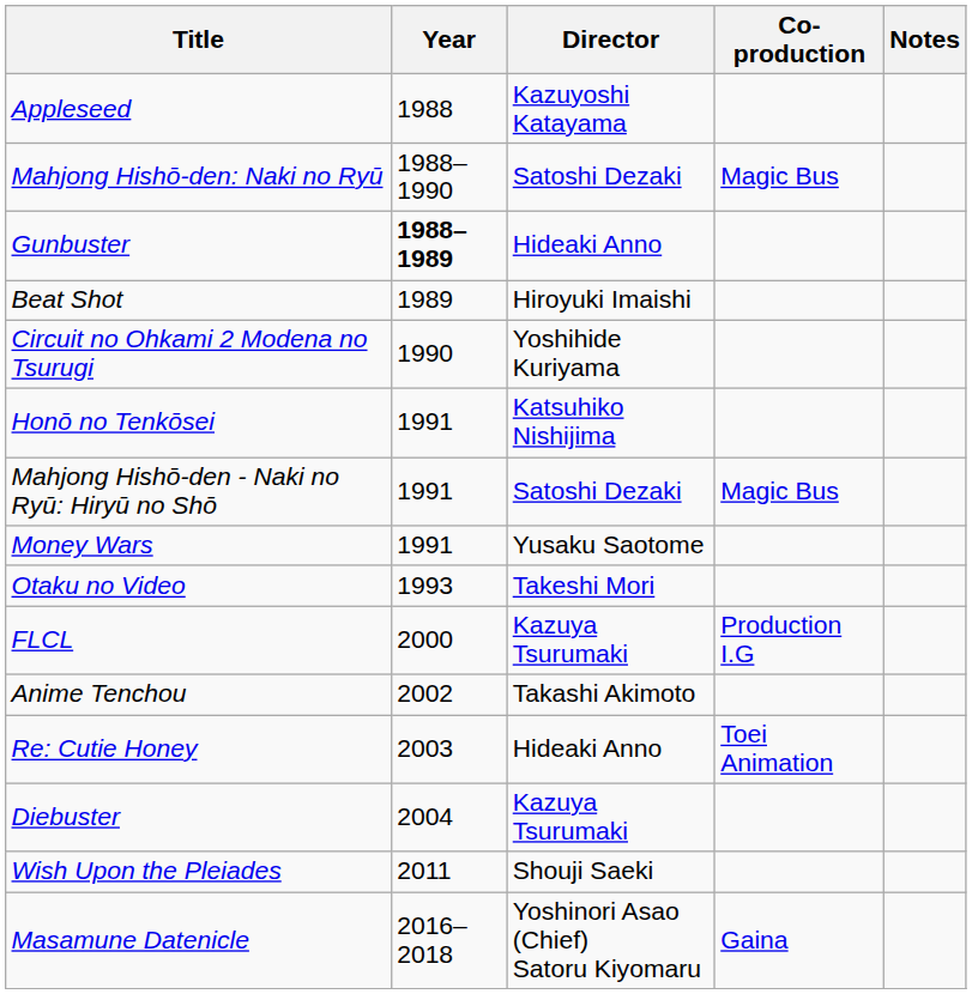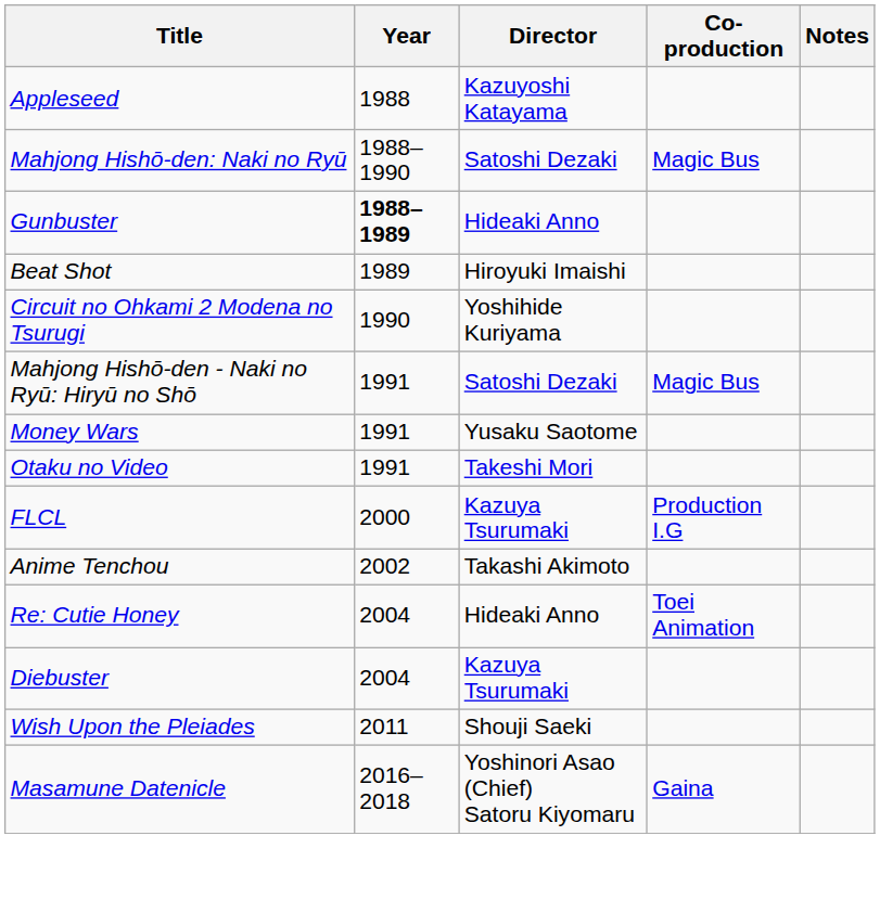 <table class="wikitable">
 <tr>
 <th>Title</th>
 <th>Year</th>
 <th>Director</th>
 <th>Co-production</th>
 <th>Notes</th>
 </tr>
 <tr>
 <td><em><a href='#'>Appleseed</a></em><br></td>
 <td>1988</td>
 <td><a href='#'>Kazuyoshi Katayama</a></td>
 <td></td>
 <td></td>
 </tr>
 <tr>
 <td><em><a href='#'>Mahjong Hishō-den: Naki no Ryū</a></em></td>
 <td>1988–1990</td>
 <td><a href='#'>Satoshi Dezaki</a></td>
 <td><a href='#'>Magic Bus</a></td>
 <td></td>
 </tr>
 <tr>
 <td><em><a href='#'>Gunbuster</a></em></td>
 <td><strong>1988–1989</strong></td>
 <td><a href='#'>Hideaki Anno</a></td>
 <td></td>
 <td></td>
 </tr>
 <tr>
 <td><em>Beat Shot</em></td>
 <td>1989</td>
 <td>Hiroyuki Imaishi</td>
 <td></td>
 <td></td>
 </tr>
 <tr>
 <td><em><a href='#'>Circuit no Ohkami 2 Modena no Tsurugi</a></em></td>
 <td>1990</td>
 <td>Yoshihide Kuriyama</td>
 <td></td>
 <td></td>
 </tr>
 <tr>
-<td><em><a href='#'>Honō no Tenkōsei</a></em></td>
-<td>1991</td>
-<td><a href='#'>Katsuhiko Nishijima</a></td>
-<td></td>
-<td></td>
-</tr>
-<tr>
 <td><em>Mahjong Hishō-den - Naki no Ryū: Hiryū no Shō</em></td>
 <td>1991</td>
 <td><a href='#'>Satoshi Dezaki</a></td>
 <td><a href='#'>Magic Bus</a></td>
 <td></td>
 </tr>
 <tr>
 <td><em><a href='#'>Money Wars</a></em></td>
 <td>1991</td>
 <td>Yusaku Saotome</td>
 <td></td>
 <td></td>
 </tr>
 <tr>
 <td><em><a href='#'>Otaku no Video</a></em></td>
-<td>1993</td>
+<td>1991</td>
 <td><a href='#'>Takeshi Mori</a></td>
 <td></td>
 <td></td>
 </tr>
 <tr>
 <td><em><a href='#'>FLCL</a></em></td>
 <td>2000</td>
 <td><a href='#'>Kazuya Tsurumaki</a></td>
 <td><a href='#'>Production I.G</a></td>
 <td></td>
 </tr>
 <tr>
 <td><em>Anime Tenchou</em></td>
 <td>2002</td>
 <td>Takashi Akimoto</td>
 <td></td>
 <td></td>
 </tr>
 <tr>
 <td><em><a href='#'>Re: Cutie Honey</a></em></td>
-<td>2003</td>
+<td>2004</td>
 <td>Hideaki Anno</td>
 <td><a href='#'>Toei Animation</a></td>
 <td></td>
 </tr>
 <tr>
 <td><em><a href='#'>Diebuster</a></em></td>
 <td>2004</td>
 <td><a href='#'>Kazuya Tsurumaki</a></td>
 <td></td>
 <td></td>
 </tr>
 <tr>
 <td><em><a href='#'>Wish Upon the Pleiades</a></em></td>
 <td>2011</td>
 <td>Shouji Saeki</td>
 <td></td>
 <td></td>
 </tr>
 <tr>
 <td><em><a href='#'>Masamune Datenicle</a></em></td>
 <td>2016–2018</td>
 <td>Yoshinori Asao (Chief)<br>Satoru Kiyomaru</td>
 <td><a href='#'>Gaina</a></td>
 <td></td>
 </tr>
 <tr>
 </tr>
 </table>
